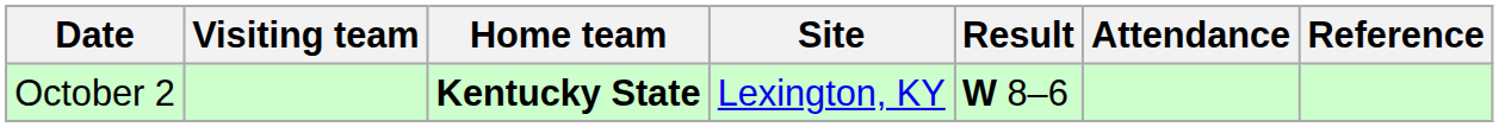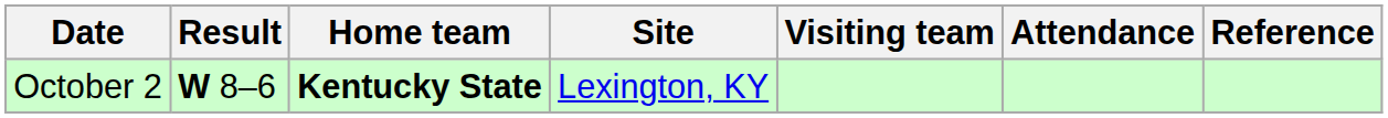 <table class="wikitable" style="font-size:95%;">
 <tr>
 <th>Date</th>
-<th>Visiting team</th>
+<th>Result</th>
 <th>Home team</th>
 <th>Site</th>
-<th>Result</th>
+<th>Visiting team</th>
 <th>Attendance</th>
 <th class="unsortable">Reference</th>
 </tr>
 <tr bgcolor=ccffcc>
 <td>October 2</td>
-<td></td>
+<td><strong>W</strong> 8–6</td>
 <td><strong>Kentucky State</strong></td>
 <td><a href='#'>Lexington, KY</a></td>
-<td><strong>W</strong> 8–6</td>
+<td></td>
 <td></td>
 <td></td>
 </tr>
 </table>
